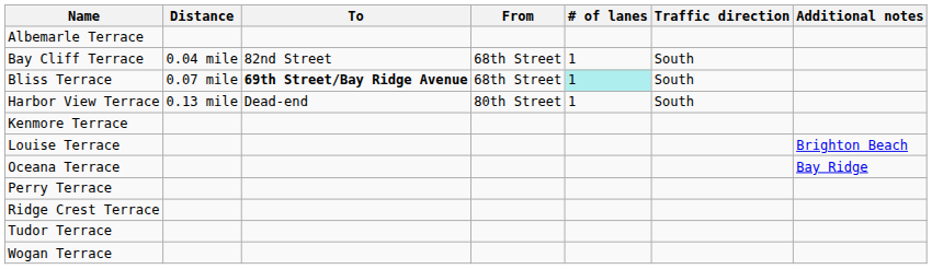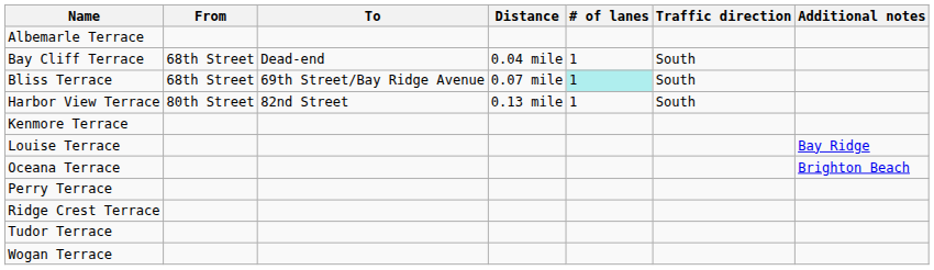 <table class=wikitable>
 <tr>
 <th>Name</th>
+<th>From</th>
+<th>To</th>
 <th>Distance</th>
-<th>To</th>
-<th>From</th>
 <th># of lanes</th>
 <th>Traffic direction</th>
 <th>Additional notes</th>
 </tr>
 <tr>
 <td>Albemarle Terrace</td>
 <td></td>
 <td></td>
 <td></td>
 <td></td>
 <td></td>
 <td></td>
 </tr>
 <tr>
 <td>Bay Cliff Terrace</td>
+<td>68th Street</td>
+<td>Dead-end</td>
 <td>0.04 mile</td>
-<td>82nd Street</td>
-<td>68th Street</td>
 <td>1</td>
 <td>South</td>
 <td></td>
 </tr>
 <tr>
 <td>Bliss Terrace</td>
+<td>68th Street</td>
+<td>69th Street/Bay Ridge Avenue</td>
 <td>0.07 mile</td>
-<td><strong>69th Street/Bay Ridge Avenue</strong></td>
-<td>68th Street</td>
 <td style="background: paleturquoise;">1</td>
 <td>South</td>
 <td></td>
 </tr>
 <tr>
 <td>Harbor View Terrace</td>
+<td>80th Street</td>
+<td>82nd Street</td>
 <td>0.13 mile</td>
-<td>Dead-end</td>
-<td>80th Street</td>
 <td>1</td>
 <td>South</td>
 <td></td>
 </tr>
 <tr>
 <td>Kenmore Terrace</td>
 <td></td>
 <td></td>
 <td></td>
 <td></td>
 <td></td>
 <td></td>
 </tr>
 <tr>
 <td>Louise Terrace</td>
 <td></td>
 <td></td>
 <td></td>
 <td></td>
 <td></td>
-<td><a href='#'>Brighton Beach</a></td>
+<td><a href='#'>Bay Ridge</a></td>
 </tr>
 <tr>
 <td>Oceana Terrace</td>
 <td></td>
 <td></td>
 <td></td>
 <td></td>
 <td></td>
-<td><a href='#'>Bay Ridge</a></td>
+<td><a href='#'>Brighton Beach</a></td>
 </tr>
 <tr>
 <td>Perry Terrace</td>
 <td></td>
 <td></td>
 <td></td>
 <td></td>
 <td></td>
 <td></td>
 </tr>
 <tr>
 <td>Ridge Crest Terrace</td>
 <td></td>
 <td></td>
 <td></td>
 <td></td>
 <td></td>
 <td></td>
 </tr>
 <tr>
 <td>Tudor Terrace</td>
 <td></td>
 <td></td>
 <td></td>
 <td></td>
 <td></td>
 <td></td>
 </tr>
 <tr>
 <td>Wogan Terrace</td>
 <td></td>
 <td></td>
 <td></td>
 <td></td>
 <td></td>
 <td></td>
 </tr>
 </table>
